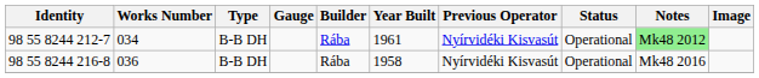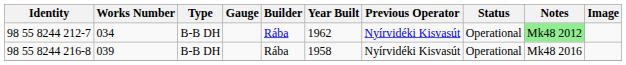 <table class="wikitable sortable">
 <tr>
 <th>Identity</th>
 <th>Works Number</th>
 <th>Type</th>
 <th>Gauge</th>
 <th>Builder</th>
 <th>Year Built</th>
 <th>Previous Operator</th>
 <th>Status</th>
 <th>Notes</th>
 <th>Image</th>
 </tr>
 <tr>
 <td>98 55 8244 212-7</td>
 <td>034</td>
 <td>B-B DH</td>
 <td></td>
 <td><a href='#'>Rába</a></td>
-<td>1961</td>
+<td>1962</td>
 <td><a href='#'>Nyírvidéki Kisvasút</a></td>
 <td>Operational</td>
 <td style="background: lightgreen;">Mk48 2012</td>
 <td></td>
 </tr>
 <tr>
 <td>98 55 8244 216-8</td>
-<td>036</td>
+<td>039</td>
 <td>B-B DH</td>
 <td></td>
 <td>Rába</td>
 <td>1958</td>
 <td>Nyírvidéki Kisvasút</td>
 <td>Operational</td>
 <td>Mk48 2016</td>
 <td></td>
 </tr>
 <tr>
 </tr>
 </table>
